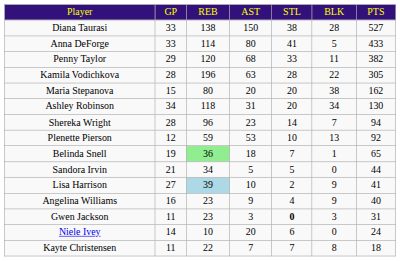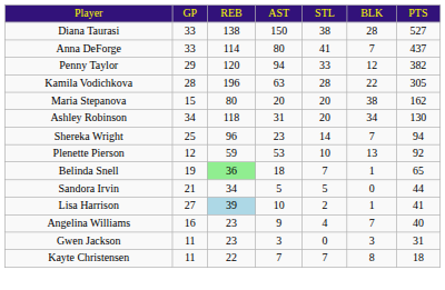 <table class="wikitable" width="50%">
 <tr align="center" style="background:#32127A; color:#FFFF00;">
 <td>Player</td>
 <td>GP</td>
 <td>REB</td>
 <td>AST</td>
 <td>STL</td>
 <td>BLK</td>
 <td>PTS</td>
 </tr>
 <tr align="center">
 <td>Diana Taurasi</td>
 <td>33</td>
 <td>138</td>
 <td>150</td>
 <td>38</td>
 <td>28</td>
 <td>527</td>
 </tr>
 <tr align="center">
 <td>Anna DeForge</td>
 <td>33</td>
 <td>114</td>
 <td>80</td>
 <td>41</td>
-<td>5</td>
-<td>433</td>
+<td>7</td>
+<td>437</td>
 </tr>
 <tr align="center">
 <td>Penny Taylor</td>
 <td>29</td>
 <td>120</td>
-<td>68</td>
+<td>94</td>
 <td>33</td>
-<td>11</td>
+<td>12</td>
 <td>382</td>
 </tr>
 <tr align="center">
 <td>Kamila Vodichkova</td>
 <td>28</td>
 <td>196</td>
 <td>63</td>
 <td>28</td>
 <td>22</td>
 <td>305</td>
 </tr>
 <tr align="center">
 <td>Maria Stepanova</td>
 <td>15</td>
 <td>80</td>
 <td>20</td>
 <td>20</td>
 <td>38</td>
 <td>162</td>
 </tr>
 <tr align="center">
 <td>Ashley Robinson</td>
 <td>34</td>
 <td>118</td>
 <td>31</td>
 <td>20</td>
 <td>34</td>
 <td>130</td>
 </tr>
 <tr align="center">
 <td>Shereka Wright</td>
-<td>28</td>
+<td>25</td>
 <td>96</td>
 <td>23</td>
 <td>14</td>
 <td>7</td>
 <td>94</td>
 </tr>
 <tr align="center">
 <td>Plenette Pierson</td>
 <td>12</td>
 <td>59</td>
 <td>53</td>
 <td>10</td>
 <td>13</td>
 <td>92</td>
 </tr>
 <tr align="center">
 <td>Belinda Snell</td>
 <td>19</td>
 <td style="background: lightgreen;">36</td>
 <td>18</td>
 <td>7</td>
 <td>1</td>
 <td>65</td>
 </tr>
 <tr align="center">
 <td>Sandora Irvin</td>
 <td>21</td>
 <td>34</td>
 <td>5</td>
 <td>5</td>
 <td>0</td>
 <td>44</td>
 </tr>
 <tr align="center">
 <td>Lisa Harrison</td>
 <td>27</td>
 <td style="background: lightblue;">39</td>
 <td>10</td>
 <td>2</td>
-<td>9</td>
+<td>1</td>
 <td>41</td>
 </tr>
 <tr align="center">
 <td>Angelina Williams</td>
 <td>16</td>
 <td>23</td>
 <td>9</td>
 <td>4</td>
-<td>9</td>
+<td>7</td>
 <td>40</td>
 </tr>
 <tr align="center">
 <td>Gwen Jackson</td>
 <td>11</td>
 <td>23</td>
 <td>3</td>
-<td><strong>0</strong></td>
+<td>0</td>
 <td>3</td>
 <td>31</td>
-</tr>
-<tr align="center">
-<td><a href='#'>Niele Ivey</a></td>
-<td>14</td>
-<td>10</td>
-<td>20</td>
-<td>6</td>
-<td>0</td>
-<td>24</td>
 </tr>
 <tr align="center">
 <td>Kayte Christensen</td>
 <td>11</td>
 <td>22</td>
 <td>7</td>
 <td>7</td>
 <td>8</td>
 <td>18</td>
 </tr>
 </table>
